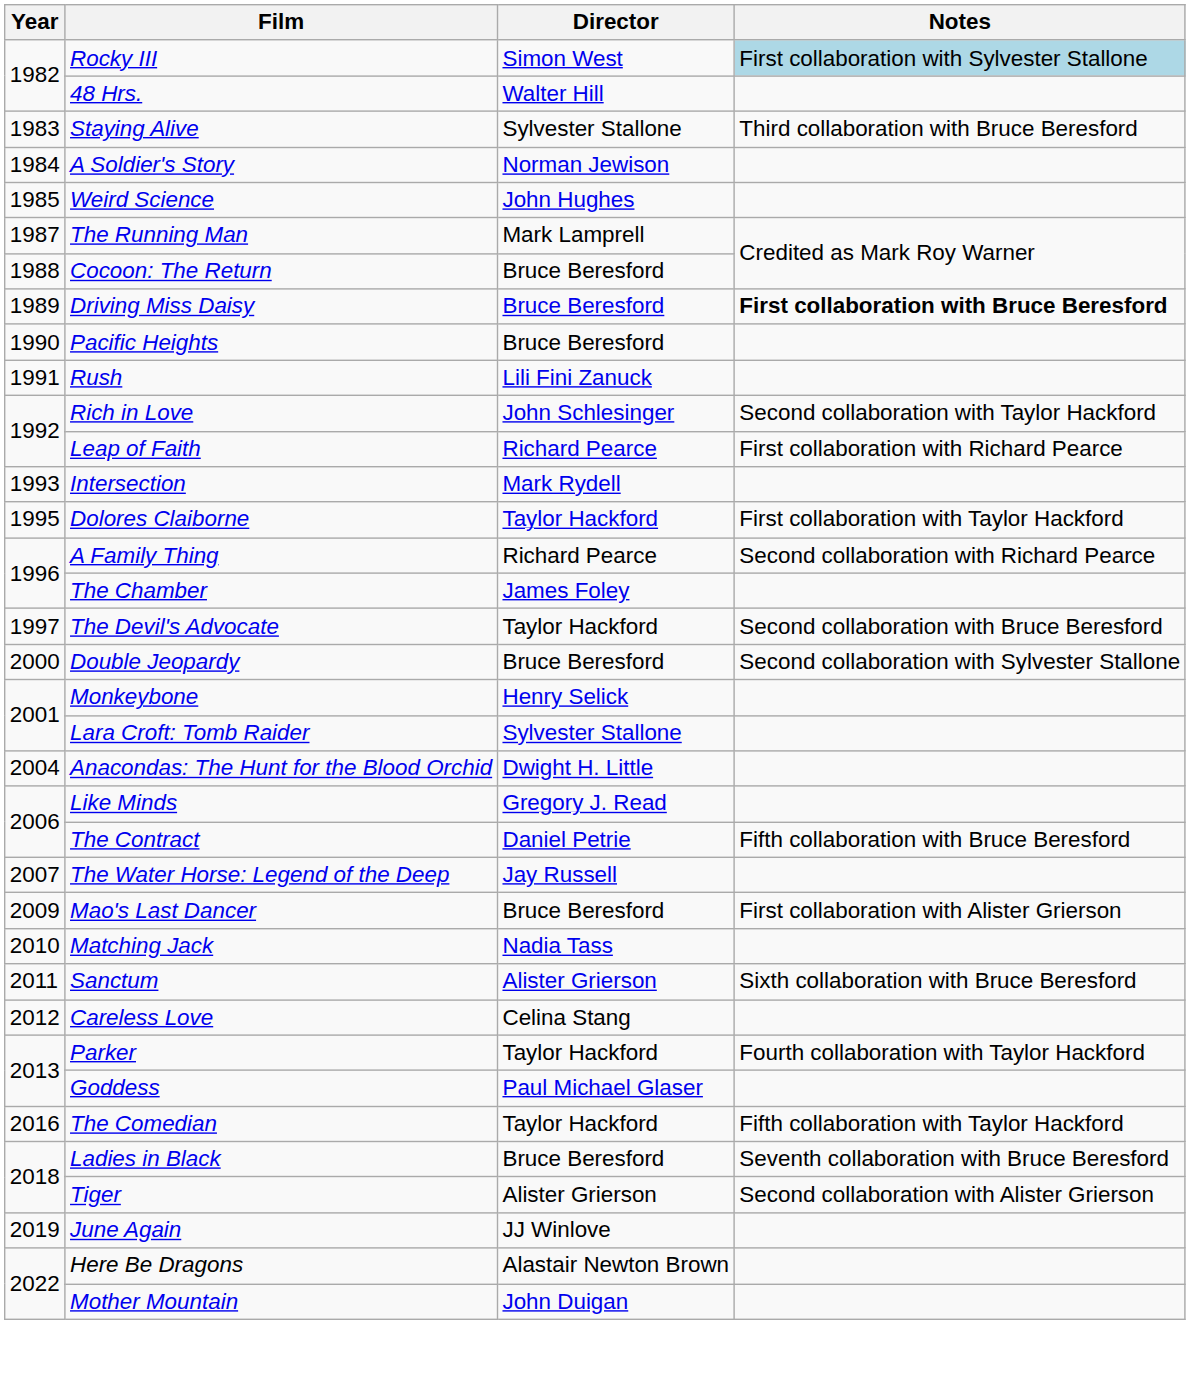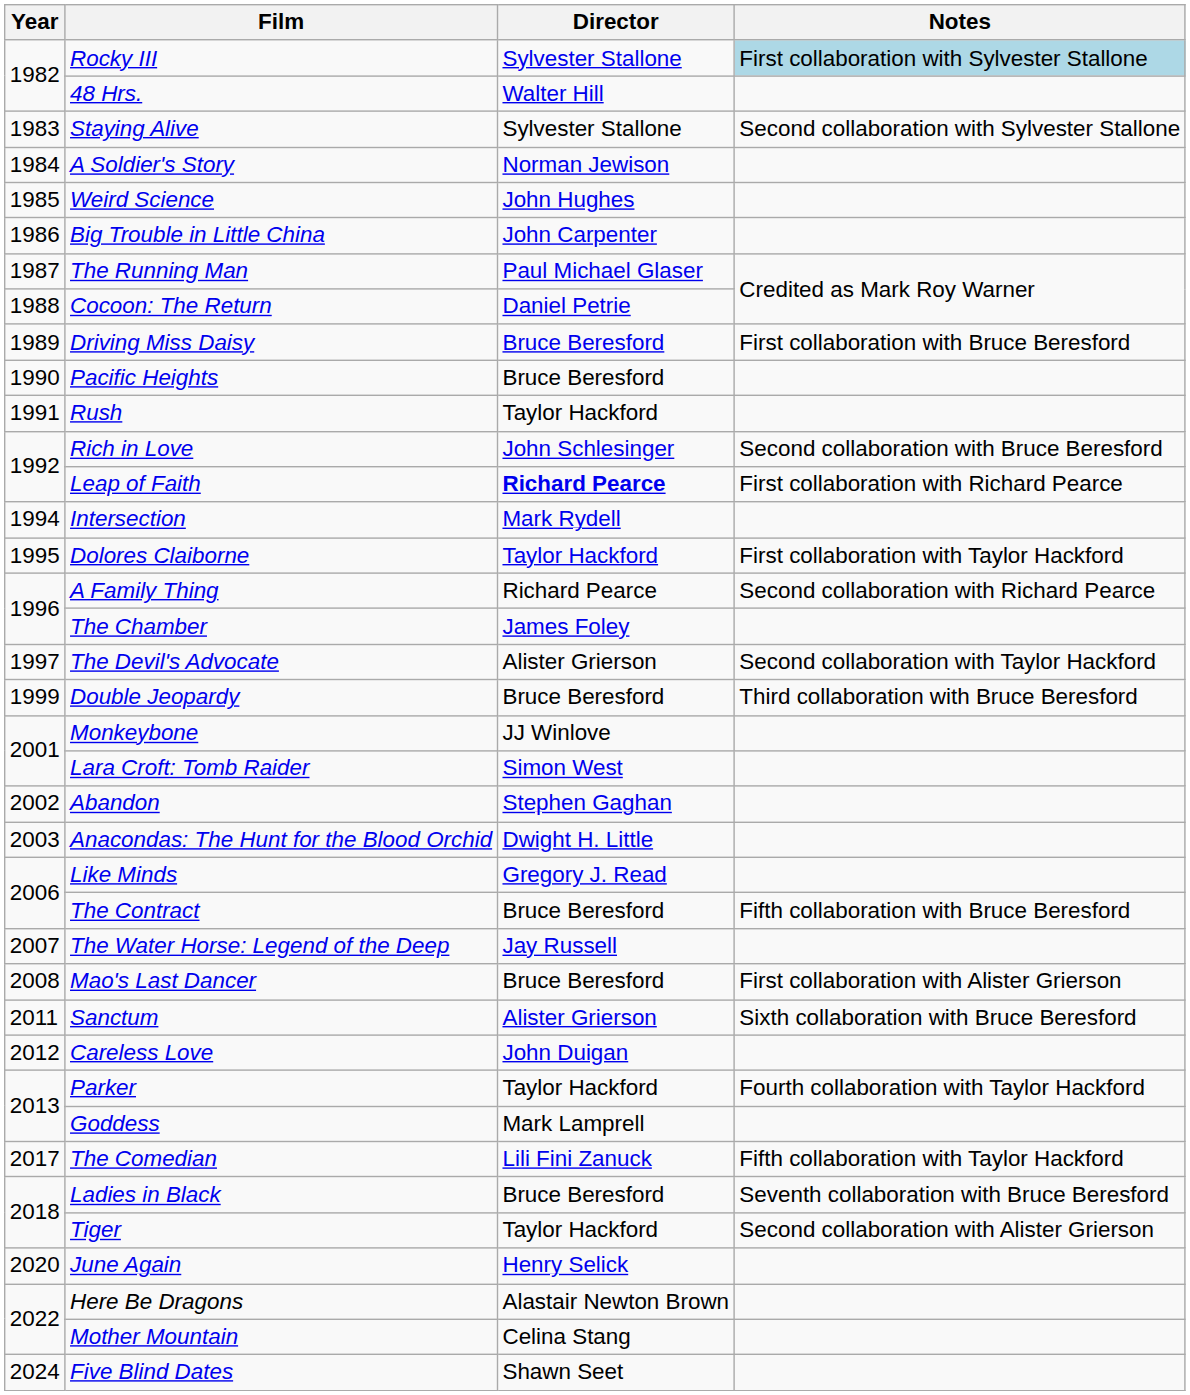 <table class="wikitable">
 <tr>
 <th>Year</th>
 <th>Film</th>
 <th>Director</th>
 <th>Notes</th>
 </tr>
 <tr>
 <td rowspan=2>1982</td>
 <td><em><a href='#'>Rocky III</a></em></td>
-<td><a href='#'>Simon West</a></td>
+<td><a href='#'>Sylvester Stallone</a></td>
 <td style="background: lightblue;">First collaboration with Sylvester Stallone</td>
 </tr>
 <tr>
 <td><em><a href='#'>48 Hrs.</a></em></td>
 <td><a href='#'>Walter Hill</a></td>
 <td></td>
 </tr>
 <tr>
 <td>1983</td>
 <td><em><a href='#'>Staying Alive</a></em></td>
 <td>Sylvester Stallone</td>
-<td>Third collaboration with Bruce Beresford</td>
+<td>Second collaboration with Sylvester Stallone</td>
 </tr>
 <tr>
 <td>1984</td>
 <td><em><a href='#'>A Soldier's Story</a></em></td>
 <td><a href='#'>Norman Jewison</a></td>
 <td></td>
 </tr>
 <tr>
 <td>1985</td>
 <td><em><a href='#'>Weird Science</a></em></td>
 <td><a href='#'>John Hughes</a></td>
 <td></td>
 </tr>
 <tr>
+<td>1986</td>
+<td><em><a href='#'>Big Trouble in Little China</a></em></td>
+<td><a href='#'>John Carpenter</a></td>
+<td></td>
+</tr>
+<tr>
 <td>1987</td>
 <td><em><a href='#'>The Running Man</a></em></td>
-<td>Mark Lamprell</td>
+<td><a href='#'>Paul Michael Glaser</a></td>
 <td rowspan=2>Credited as Mark Roy Warner</td>
 </tr>
 <tr>
 <td>1988</td>
 <td><em><a href='#'>Cocoon: The Return</a></em></td>
-<td>Bruce Beresford</td>
+<td><a href='#'>Daniel Petrie</a></td>
 </tr>
 <tr>
 <td>1989</td>
 <td><em><a href='#'>Driving Miss Daisy</a></em></td>
 <td><a href='#'>Bruce Beresford</a></td>
-<td><strong>First collaboration with Bruce Beresford</strong></td>
+<td>First collaboration with Bruce Beresford</td>
 </tr>
 <tr>
 <td>1990</td>
 <td><em><a href='#'>Pacific Heights</a></em></td>
 <td>Bruce Beresford</td>
 <td></td>
 </tr>
 <tr>
 <td>1991</td>
 <td><em><a href='#'>Rush</a></em></td>
-<td><a href='#'>Lili Fini Zanuck</a></td>
+<td>Taylor Hackford</td>
 <td></td>
 </tr>
 <tr>
 <td rowspan=2>1992</td>
 <td><em><a href='#'>Rich in Love</a></em></td>
 <td><a href='#'>John Schlesinger</a></td>
-<td>Second collaboration with Taylor Hackford</td>
+<td>Second collaboration with Bruce Beresford</td>
 </tr>
 <tr>
 <td><em><a href='#'>Leap of Faith</a></em></td>
-<td><a href='#'>Richard Pearce</a></td>
+<td><strong><a href='#'>Richard Pearce</a></strong></td>
 <td>First collaboration with Richard Pearce</td>
 </tr>
 <tr>
-<td>1993</td>
+<td>1994</td>
 <td><em><a href='#'>Intersection</a></em></td>
 <td><a href='#'>Mark Rydell</a></td>
 <td></td>
 </tr>
 <tr>
 <td>1995</td>
 <td><em><a href='#'>Dolores Claiborne</a></em></td>
 <td><a href='#'>Taylor Hackford</a></td>
 <td>First collaboration with Taylor Hackford</td>
 </tr>
 <tr>
 <td rowspan=2>1996</td>
 <td><em><a href='#'>A Family Thing</a></em></td>
 <td>Richard Pearce</td>
 <td>Second collaboration with Richard Pearce</td>
 </tr>
 <tr>
 <td><em><a href='#'>The Chamber</a></em></td>
 <td><a href='#'>James Foley</a></td>
 <td></td>
 </tr>
 <tr>
 <td>1997</td>
 <td><em><a href='#'>The Devil's Advocate</a></em></td>
-<td>Taylor Hackford</td>
-<td>Second collaboration with Bruce Beresford</td>
+<td>Alister Grierson</td>
+<td>Second collaboration with Taylor Hackford</td>
 </tr>
 <tr>
-<td>2000</td>
+<td>1999</td>
 <td><em><a href='#'>Double Jeopardy</a></em></td>
 <td>Bruce Beresford</td>
-<td>Second collaboration with Sylvester Stallone</td>
+<td>Third collaboration with Bruce Beresford</td>
 </tr>
 <tr>
 <td rowspan=2>2001</td>
 <td><em><a href='#'>Monkeybone</a></em></td>
-<td><a href='#'>Henry Selick</a></td>
+<td>JJ Winlove</td>
 <td></td>
 </tr>
 <tr>
 <td><em><a href='#'>Lara Croft: Tomb Raider</a></em></td>
-<td><a href='#'>Sylvester Stallone</a></td>
+<td><a href='#'>Simon West</a></td>
 <td></td>
 </tr>
 <tr>
-<td>2004</td>
+<td>2002</td>
+<td><em><a href='#'>Abandon</a></em></td>
+<td><a href='#'>Stephen Gaghan</a></td>
+<td></td>
+</tr>
+<tr>
+<td>2003</td>
 <td><em><a href='#'>Anacondas: The Hunt for the Blood Orchid</a></em></td>
 <td><a href='#'>Dwight H. Little</a></td>
 <td></td>
 </tr>
 <tr>
 <td rowspan=2>2006</td>
 <td><em><a href='#'>Like Minds</a></em></td>
 <td><a href='#'>Gregory J. Read</a></td>
 <td></td>
 </tr>
 <tr>
 <td><em><a href='#'>The Contract</a></em></td>
-<td><a href='#'>Daniel Petrie</a></td>
+<td>Bruce Beresford</td>
 <td>Fifth collaboration with Bruce Beresford</td>
 </tr>
 <tr>
 <td>2007</td>
 <td><em><a href='#'>The Water Horse: Legend of the Deep</a></em></td>
 <td><a href='#'>Jay Russell</a></td>
 <td></td>
 </tr>
 <tr>
-<td>2009</td>
+<td>2008</td>
 <td><em><a href='#'>Mao's Last Dancer</a></em></td>
 <td>Bruce Beresford</td>
 <td>First collaboration with Alister Grierson</td>
-</tr>
-<tr>
-<td>2010</td>
-<td><em><a href='#'>Matching Jack</a></em></td>
-<td><a href='#'>Nadia Tass</a></td>
-<td></td>
 </tr>
 <tr>
 <td>2011</td>
 <td><em><a href='#'>Sanctum</a></em></td>
 <td><a href='#'>Alister Grierson</a></td>
 <td>Sixth collaboration with Bruce Beresford</td>
 </tr>
 <tr>
 <td>2012</td>
 <td><em><a href='#'>Careless Love</a></em></td>
-<td>Celina Stang</td>
+<td><a href='#'>John Duigan</a></td>
 <td></td>
 </tr>
 <tr>
 <td rowspan=2>2013</td>
 <td><em><a href='#'>Parker</a></em></td>
 <td>Taylor Hackford</td>
 <td>Fourth collaboration with Taylor Hackford</td>
 </tr>
 <tr>
 <td><em><a href='#'>Goddess</a></em></td>
-<td><a href='#'>Paul Michael Glaser</a></td>
+<td>Mark Lamprell</td>
 <td></td>
 </tr>
 <tr>
-<td>2016</td>
+<td>2017</td>
 <td><em><a href='#'>The Comedian</a></em></td>
-<td>Taylor Hackford</td>
+<td><a href='#'>Lili Fini Zanuck</a></td>
 <td>Fifth collaboration with Taylor Hackford</td>
 </tr>
 <tr>
 <td rowspan=2>2018</td>
 <td><em><a href='#'>Ladies in Black</a></em></td>
 <td>Bruce Beresford</td>
 <td>Seventh collaboration with Bruce Beresford</td>
 </tr>
 <tr>
 <td><em><a href='#'>Tiger</a></em></td>
-<td>Alister Grierson</td>
+<td>Taylor Hackford</td>
 <td>Second collaboration with Alister Grierson</td>
 </tr>
 <tr>
-<td>2019</td>
+<td>2020</td>
 <td><em><a href='#'>June Again</a></em></td>
-<td>JJ Winlove</td>
+<td><a href='#'>Henry Selick</a></td>
 <td></td>
 </tr>
 <tr>
 <td rowspan=2>2022</td>
 <td><em>Here Be Dragons</em></td>
 <td>Alastair Newton Brown</td>
 <td></td>
 </tr>
 <tr>
 <td><em><a href='#'>Mother Mountain</a></em></td>
-<td><a href='#'>John Duigan</a></td>
+<td>Celina Stang</td>
+<td></td>
+</tr>
+<tr>
+<td>2024</td>
+<td><em><a href='#'>Five Blind Dates</a></em></td>
+<td>Shawn Seet</td>
 <td></td>
 </tr>
 </table>
